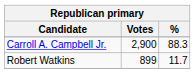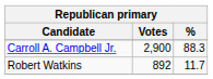 <table class="wikitable" align="left" style="margin: 1em 1em 1em 0; font-size: 95%;">
 <tr>
 <th colspan="3">Republican primary</th>
 </tr>
 <tr>
 <th colspan="1" style="width: 170px">Candidate</th>
 <th style="width: 50px">Votes</th>
 <th style="width: 40px">%</th>
 </tr>
 <tr>
 </tr>
 <tr>
 <td><a href='#'>Carroll A. Campbell Jr.</a></td>
 <td align="right">2,900</td>
 <td align="right">88.3</td>
 </tr>
 <tr>
 <td>Robert Watkins</td>
-<td align="right">899</td>
+<td align="right">892</td>
 <td align="right">11.7</td>
 </tr>
 <tr>
 </tr>
 </table>
